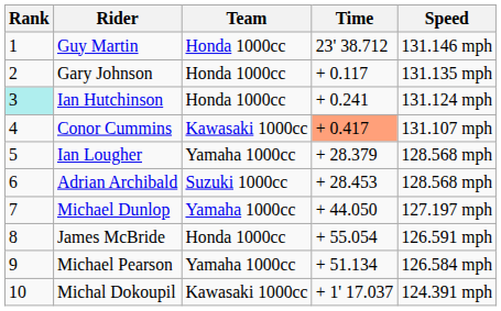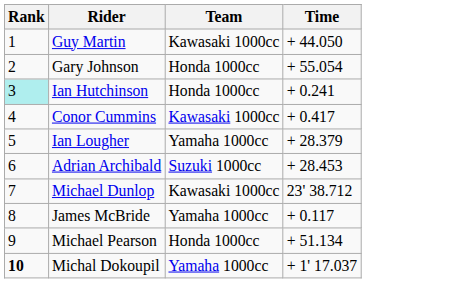 <table class="wikitable">
 <tr style="background:#efefef;">
 <th>Rank</th>
 <th>Rider</th>
 <th>Team</th>
 <th>Time</th>
-<th>Speed</th>
 </tr>
 <tr>
 <td>1</td>
 <td> <a href='#'>Guy Martin</a></td>
-<td><a href='#'>Honda</a> 1000cc</td>
-<td>23' 38.712</td>
-<td>131.146 mph</td>
+<td>Kawasaki 1000cc</td>
+<td>+ 44.050</td>
 </tr>
 <tr>
 <td>2</td>
 <td> Gary Johnson</td>
 <td>Honda 1000cc</td>
-<td>+ 0.117</td>
-<td>131.135 mph</td>
+<td>+ 55.054</td>
 </tr>
 <tr>
 <td style="background: paleturquoise;">3</td>
 <td> <a href='#'>Ian Hutchinson</a></td>
 <td>Honda 1000cc</td>
 <td>+ 0.241</td>
-<td>131.124 mph</td>
 </tr>
 <tr>
 <td>4</td>
 <td> <a href='#'>Conor Cummins</a></td>
 <td><a href='#'>Kawasaki</a> 1000cc</td>
-<td style="background: lightsalmon;">+ 0.417</td>
-<td>131.107 mph</td>
+<td>+ 0.417</td>
 </tr>
 <tr>
 <td>5</td>
 <td> <a href='#'>Ian Lougher</a></td>
 <td>Yamaha 1000cc</td>
 <td>+ 28.379</td>
-<td>128.568 mph</td>
 </tr>
 <tr>
 <td>6</td>
 <td> <a href='#'>Adrian Archibald</a></td>
 <td><a href='#'>Suzuki</a> 1000cc</td>
 <td>+ 28.453</td>
-<td>128.568 mph</td>
 </tr>
 <tr>
 <td>7</td>
 <td> <a href='#'>Michael Dunlop</a></td>
-<td><a href='#'>Yamaha</a> 1000cc</td>
-<td>+ 44.050</td>
-<td>127.197 mph</td>
+<td>Kawasaki 1000cc</td>
+<td>23' 38.712</td>
 </tr>
 <tr>
 <td>8</td>
 <td> James McBride</td>
-<td>Honda 1000cc</td>
-<td>+ 55.054</td>
-<td>126.591 mph</td>
+<td>Yamaha 1000cc</td>
+<td>+ 0.117</td>
 </tr>
 <tr>
 <td>9</td>
 <td> Michael Pearson</td>
-<td>Yamaha 1000cc</td>
+<td>Honda 1000cc</td>
 <td>+ 51.134</td>
-<td>126.584 mph</td>
 </tr>
 <tr>
-<td>10</td>
+<td><strong>10</strong></td>
 <td> Michal Dokoupil</td>
-<td>Kawasaki 1000cc</td>
+<td><a href='#'>Yamaha</a> 1000cc</td>
 <td>+ 1' 17.037</td>
-<td>124.391 mph</td>
 </tr>
 </table>
